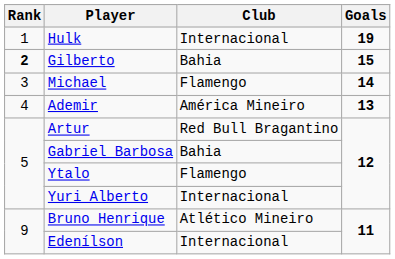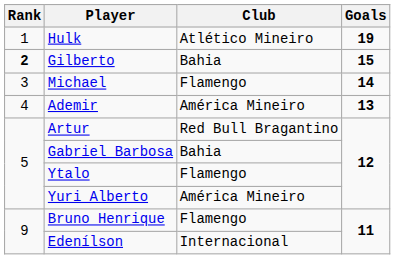 <table class="wikitable" style="text-align:center">
 <tr>
 <th>Rank</th>
 <th>Player</th>
 <th>Club</th>
 <th>Goals</th>
 </tr>
 <tr>
 <td>1</td>
 <td align="left"> <a href='#'>Hulk</a></td>
-<td align="left">Internacional</td>
+<td align="left">Atlético Mineiro</td>
 <td><strong>19</strong></td>
 </tr>
 <tr>
 <td><strong>2</strong></td>
 <td align="left"> <a href='#'>Gilberto</a></td>
 <td align="left">Bahia</td>
 <td><strong>15</strong></td>
 </tr>
 <tr>
 <td>3</td>
 <td align="left"> <a href='#'>Michael</a></td>
 <td align="left">Flamengo</td>
 <td><strong>14</strong></td>
 </tr>
 <tr>
 <td>4</td>
 <td align="left"> <a href='#'>Ademir</a></td>
 <td align="left">América Mineiro</td>
 <td><strong>13</strong></td>
 </tr>
 <tr>
 <td rowspan="4">5</td>
 <td align="left"> <a href='#'>Artur</a></td>
 <td align="left">Red Bull Bragantino</td>
 <td rowspan="4"><strong>12</strong></td>
 </tr>
 <tr>
 <td align="left"> <a href='#'>Gabriel Barbosa</a></td>
 <td align="left">Bahia</td>
 </tr>
 <tr>
 <td align="left"> <a href='#'>Ytalo</a></td>
 <td align="left">Flamengo</td>
 </tr>
 <tr>
 <td align="left"> <a href='#'>Yuri Alberto</a></td>
-<td align="left">Internacional</td>
+<td align="left">América Mineiro</td>
 </tr>
 <tr>
 <td rowspan="2">9</td>
 <td align="left"> <a href='#'>Bruno Henrique</a></td>
-<td align="left">Atlético Mineiro</td>
+<td align="left">Flamengo</td>
 <td rowspan="2"><strong>11</strong></td>
 </tr>
 <tr>
 <td align="left"> <a href='#'>Edenílson</a></td>
 <td align="left">Internacional</td>
 </tr>
 </table>
